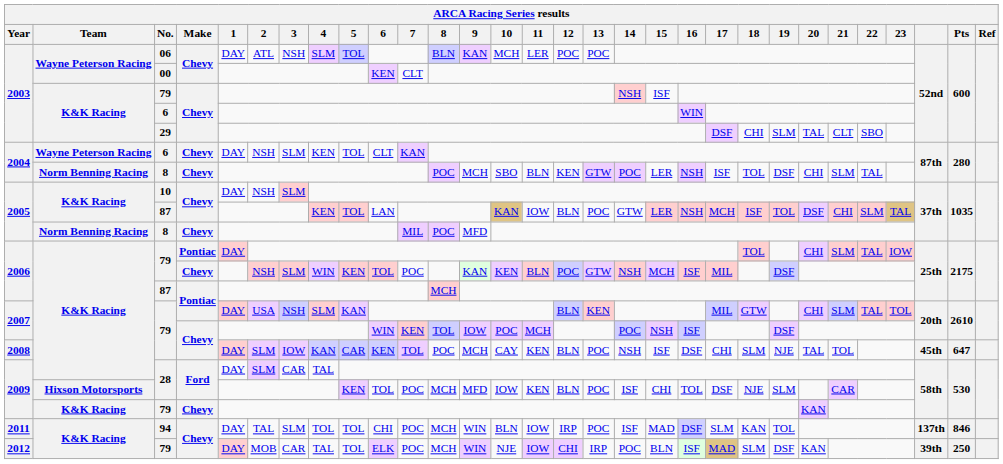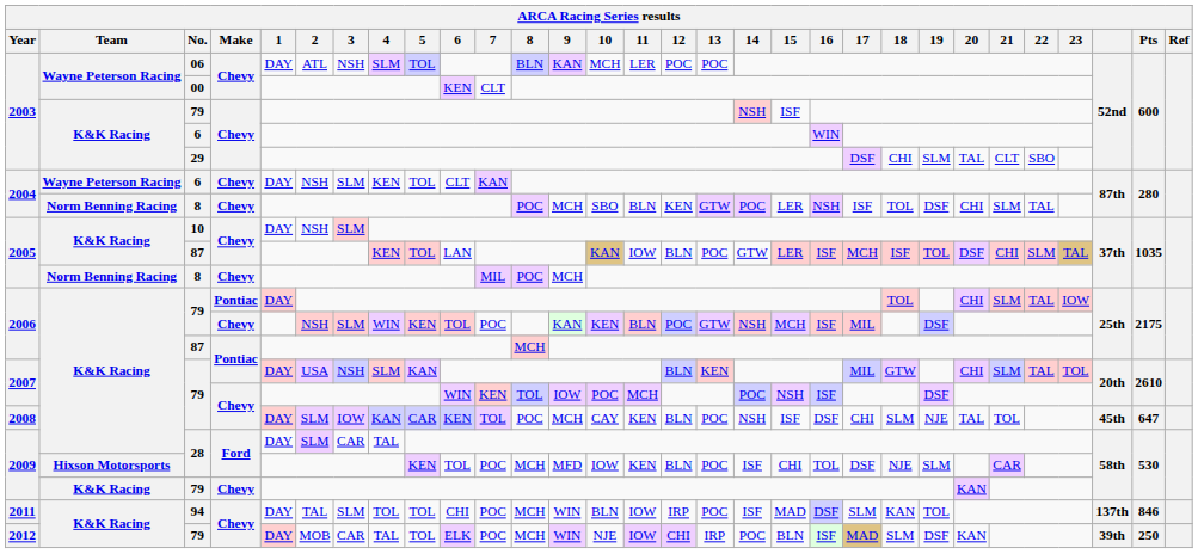 <table class="wikitable" style="text-align:center; font-size:75%">
 <tr>
 <th colspan=48><a href='#'>ARCA Racing Series</a> results</th>
 </tr>
 <tr>
 <th>Year</th>
 <th>Team</th>
 <th>No.</th>
 <th>Make</th>
 <th>1</th>
 <th>2</th>
 <th>3</th>
 <th>4</th>
 <th>5</th>
 <th>6</th>
 <th>7</th>
 <th>8</th>
 <th>9</th>
 <th>10</th>
 <th>11</th>
 <th>12</th>
 <th>13</th>
 <th>14</th>
 <th>15</th>
 <th>16</th>
 <th>17</th>
 <th>18</th>
 <th>19</th>
 <th>20</th>
 <th>21</th>
 <th>22</th>
 <th>23</th>
 <th></th>
 <th>Pts</th>
 <th>Ref</th>
 </tr>
 <tr>
 <th rowspan=5><a href='#'>2003</a></th>
 <th rowspan=2><a href='#'>Wayne Peterson Racing</a></th>
 <th>06</th>
 <th rowspan=2><a href='#'>Chevy</a></th>
 <td><a href='#'>DAY</a></td>
 <td><a href='#'>ATL</a></td>
 <td><a href='#'>NSH</a></td>
 <td style="background:#EFCFFF;"><a href='#'>SLM</a><br></td>
 <td style="background:#CFCFFF;"><a href='#'>TOL</a><br></td>
 <td colspan=2></td>
 <td style="background:#CFCFFF;"><a href='#'>BLN</a><br></td>
 <td style="background:#EFCFFF;"><a href='#'>KAN</a><br></td>
 <td><a href='#'>MCH</a></td>
 <td><a href='#'>LER</a></td>
 <td><a href='#'>POC</a></td>
 <td><a href='#'>POC</a></td>
 <td colspan=10></td>
 <th rowspan=5>52nd</th>
 <th rowspan=5>600</th>
 <th rowspan=5></th>
 </tr>
 <tr>
 <th>00</th>
 <td colspan=5></td>
 <td style="background:#EFCFFF;"><a href='#'>KEN</a><br></td>
 <td><a href='#'>CLT</a></td>
 <td colspan=16></td>
 </tr>
 <tr>
 <th rowspan=3><a href='#'>K&K Racing</a></th>
 <th>79</th>
 <th rowspan=3><a href='#'>Chevy</a></th>
 <td colspan=13></td>
 <td style="background:#FFCFCF;"><a href='#'>NSH</a><br></td>
 <td><a href='#'>ISF</a></td>
 <td colspan=8></td>
 </tr>
 <tr>
 <th>6</th>
 <td colspan=15></td>
 <td style="background:#EFCFFF;"><a href='#'>WIN</a><br></td>
 <td colspan=7></td>
 </tr>
 <tr>
 <th>29</th>
 <td colspan=16></td>
 <td style="background:#EFCFFF;"><a href='#'>DSF</a><br></td>
 <td><a href='#'>CHI</a></td>
 <td><a href='#'>SLM</a></td>
 <td><a href='#'>TAL</a></td>
 <td><a href='#'>CLT</a></td>
 <td><a href='#'>SBO</a></td>
 </tr>
 <tr>
 <th rowspan=2><a href='#'>2004</a></th>
 <th><a href='#'>Wayne Peterson Racing</a></th>
 <th>6</th>
 <th><a href='#'>Chevy</a></th>
 <td><a href='#'>DAY</a></td>
 <td><a href='#'>NSH</a></td>
 <td><a href='#'>SLM</a></td>
 <td><a href='#'>KEN</a></td>
 <td><a href='#'>TOL</a></td>
 <td><a href='#'>CLT</a></td>
 <td style="background:#EFCFFF;"><a href='#'>KAN</a><br></td>
 <td colspan=16></td>
 <th rowspan=2>87th</th>
 <th rowspan=2>280</th>
 <th rowspan=2></th>
 </tr>
 <tr>
 <th><a href='#'>Norm Benning Racing</a></th>
 <th>8</th>
 <th><a href='#'>Chevy</a></th>
 <td colspan=7></td>
 <td style="background:#EFCFFF;"><a href='#'>POC</a><br></td>
 <td><a href='#'>MCH</a></td>
 <td><a href='#'>SBO</a></td>
 <td><a href='#'>BLN</a></td>
 <td><a href='#'>KEN</a></td>
 <td style="background:#EFCFFF;"><a href='#'>GTW</a><br></td>
 <td style="background:#EFCFFF;"><a href='#'>POC</a><br></td>
 <td><a href='#'>LER</a></td>
 <td style="background:#EFCFFF;"><a href='#'>NSH</a><br></td>
 <td><a href='#'>ISF</a></td>
 <td><a href='#'>TOL</a></td>
 <td><a href='#'>DSF</a></td>
 <td><a href='#'>CHI</a></td>
 <td><a href='#'>SLM</a></td>
 <td><a href='#'>TAL</a></td>
 </tr>
 <tr>
 <th rowspan=3><a href='#'>2005</a></th>
 <th rowspan=2><a href='#'>K&K Racing</a></th>
 <th>10</th>
 <th rowspan=2><a href='#'>Chevy</a></th>
 <td><a href='#'>DAY</a></td>
 <td><a href='#'>NSH</a></td>
 <td style="background:#FFCFCF;"><a href='#'>SLM</a><br></td>
 <td colspan=20></td>
 <th rowspan=3>37th</th>
 <th rowspan=3>1035</th>
 <th rowspan=3></th>
 </tr>
 <tr>
 <th>87</th>
 <td colspan=3></td>
 <td style="background:#FFCFCF;"><a href='#'>KEN</a><br></td>
 <td style="background:#FFCFCF;"><a href='#'>TOL</a><br></td>
 <td><a href='#'>LAN</a></td>
 <td colspan=3></td>
 <td style="background:#DFC484;"><a href='#'>KAN</a><br></td>
 <td><a href='#'>IOW</a></td>
 <td><a href='#'>BLN</a></td>
 <td><a href='#'>POC</a></td>
 <td><a href='#'>GTW</a></td>
 <td style="background:#FFCFCF;"><a href='#'>LER</a><br></td>
-<td style="background:#FFCFCF;"><a href='#'>NSH</a><br></td>
+<td style="background:#FFCFCF;"><a href='#'>ISF</a><br></td>
 <td style="background:#FFCFCF;"><a href='#'>MCH</a><br></td>
 <td style="background:#FFCFCF;"><a href='#'>ISF</a><br></td>
 <td style="background:#FFCFCF;"><a href='#'>TOL</a><br></td>
 <td style="background:#EFCFFF;"><a href='#'>DSF</a><br></td>
 <td style="background:#FFCFCF;"><a href='#'>CHI</a><br></td>
 <td style="background:#FFCFCF;"><a href='#'>SLM</a><br></td>
 <td style="background:#DFC484;"><a href='#'>TAL</a><br></td>
 </tr>
 <tr>
 <th><a href='#'>Norm Benning Racing</a></th>
 <th>8</th>
 <th><a href='#'>Chevy</a></th>
 <td colspan=6></td>
 <td style="background:#EFCFFF;"><a href='#'>MIL</a><br></td>
 <td style="background:#EFCFFF;"><a href='#'>POC</a><br></td>
-<td><a href='#'>MFD</a></td>
+<td><a href='#'>MCH</a></td>
 <td colspan=14></td>
 </tr>
 <tr>
 <th rowspan=3><a href='#'>2006</a></th>
 <th rowspan=7><a href='#'>K&K Racing</a></th>
 <th rowspan=2>79</th>
 <th><a href='#'>Pontiac</a></th>
 <td style="background:#FFCFCF;"><a href='#'>DAY</a><br></td>
 <td colspan=16></td>
 <td style="background:#FFCFCF;"><a href='#'>TOL</a><br></td>
 <td></td>
 <td style="background:#EFCFFF;"><a href='#'>CHI</a><br></td>
 <td style="background:#FFCFCF;"><a href='#'>SLM</a><br></td>
 <td style="background:#FFCFCF;"><a href='#'>TAL</a><br></td>
 <td style="background:#FFCFCF;"><a href='#'>IOW</a><br></td>
 <th rowspan=3>25th</th>
 <th rowspan=3>2175</th>
 <th rowspan=3></th>
 </tr>
 <tr>
 <th><a href='#'>Chevy</a></th>
 <td></td>
 <td style="background:#FFCFCF;"><a href='#'>NSH</a><br></td>
 <td style="background:#FFCFCF;"><a href='#'>SLM</a><br></td>
 <td style="background:#EFCFFF;"><a href='#'>WIN</a><br></td>
 <td style="background:#FFCFCF;"><a href='#'>KEN</a><br></td>
 <td style="background:#FFCFCF;"><a href='#'>TOL</a><br></td>
 <td><a href='#'>POC</a></td>
 <td></td>
 <td style="background:#DFFFDF;"><a href='#'>KAN</a><br></td>
 <td style="background:#EFCFFF;"><a href='#'>KEN</a><br></td>
 <td style="background:#FFCFCF;"><a href='#'>BLN</a><br></td>
 <td style="background:#CFCFFF;"><a href='#'>POC</a><br></td>
 <td style="background:#EFCFFF;"><a href='#'>GTW</a><br></td>
 <td style="background:#FFCFCF;"><a href='#'>NSH</a><br></td>
 <td style="background:#EFCFFF;"><a href='#'>MCH</a><br></td>
 <td style="background:#FFCFCF;"><a href='#'>ISF</a><br></td>
 <td style="background:#FFCFCF;"><a href='#'>MIL</a><br></td>
 <td></td>
 <td style="background:#CFCFFF;"><a href='#'>DSF</a><br></td>
 <td colspan=4></td>
 </tr>
 <tr>
 <th>87</th>
 <th rowspan=2><a href='#'>Pontiac</a></th>
 <td colspan=7></td>
 <td style="background:#FFCFCF;"><a href='#'>MCH</a><br></td>
 <td colspan=15></td>
 </tr>
 <tr>
 <th rowspan=2><a href='#'>2007</a></th>
 <th rowspan=3>79</th>
 <td style="background:#FFCFCF;"><a href='#'>DAY</a><br></td>
 <td style="background:#EFCFFF;"><a href='#'>USA</a><br></td>
 <td style="background:#CFCFFF;"><a href='#'>NSH</a><br></td>
 <td style="background:#FFCFCF;"><a href='#'>SLM</a><br></td>
 <td style="background:#EFCFFF;"><a href='#'>KAN</a><br></td>
 <td colspan=6></td>
 <td style="background:#CFCFFF;"><a href='#'>BLN</a><br></td>
 <td style="background:#FFCFCF;"><a href='#'>KEN</a><br></td>
 <td colspan=3></td>
 <td style="background:#CFCFFF;"><a href='#'>MIL</a><br></td>
 <td style="background:#EFCFFF;"><a href='#'>GTW</a><br></td>
 <td></td>
 <td style="background:#EFCFFF;"><a href='#'>CHI</a><br></td>
 <td style="background:#CFCFFF;"><a href='#'>SLM</a><br></td>
 <td style="background:#FFCFCF;"><a href='#'>TAL</a><br></td>
 <td style="background:#FFCFCF;"><a href='#'>TOL</a><br></td>
 <th rowspan=2>20th</th>
 <th rowspan=2>2610</th>
 <th rowspan=2></th>
 </tr>
 <tr>
 <th rowspan=2><a href='#'>Chevy</a></th>
 <td colspan=5></td>
 <td style="background:#EFCFFF;"><a href='#'>WIN</a><br></td>
 <td style="background:#FFCFCF;"><a href='#'>KEN</a><br></td>
 <td style="background:#CFCFFF;"><a href='#'>TOL</a><br></td>
 <td style="background:#EFCFFF;"><a href='#'>IOW</a><br></td>
 <td style="background:#EFCFFF;"><a href='#'>POC</a><br></td>
 <td style="background:#EFCFFF;"><a href='#'>MCH</a><br></td>
 <td colspan=2></td>
 <td style="background:#CFCFFF;"><a href='#'>POC</a><br></td>
 <td style="background:#EFCFFF;"><a href='#'>NSH</a><br></td>
 <td style="background:#CFCFFF;"><a href='#'>ISF</a><br></td>
 <td colspan=2></td>
 <td style="background:#EFCFFF;"><a href='#'>DSF</a><br></td>
 <td colspan=4></td>
 </tr>
 <tr>
 <th><a href='#'>2008</a></th>
 <td style="background:#FFCFCF;"><a href='#'>DAY</a><br></td>
 <td style="background:#EFCFFF;"><a href='#'>SLM</a><br></td>
 <td style="background:#EFCFFF;"><a href='#'>IOW</a><br></td>
 <td style="background:#CFCFFF;"><a href='#'>KAN</a><br></td>
 <td style="background:#CFCFFF;"><a href='#'>CAR</a><br></td>
 <td style="background:#CFCFFF;"><a href='#'>KEN</a><br></td>
 <td style="background:#EFCFFF;"><a href='#'>TOL</a><br></td>
 <td><a href='#'>POC</a></td>
 <td><a href='#'>MCH</a></td>
 <td><a href='#'>CAY</a></td>
 <td><a href='#'>KEN</a></td>
 <td><a href='#'>BLN</a></td>
 <td><a href='#'>POC</a></td>
 <td><a href='#'>NSH</a></td>
 <td><a href='#'>ISF</a></td>
 <td><a href='#'>DSF</a></td>
 <td><a href='#'>CHI</a></td>
 <td><a href='#'>SLM</a></td>
 <td><a href='#'>NJE</a></td>
 <td><a href='#'>TAL</a></td>
 <td><a href='#'>TOL</a></td>
 <td colspan=2></td>
 <th>45th</th>
 <th>647</th>
 <th></th>
 </tr>
 <tr>
 <th rowspan=3><a href='#'>2009</a></th>
 <th rowspan=2>28</th>
 <th rowspan=2><a href='#'>Ford</a></th>
 <td><a href='#'>DAY</a></td>
 <td style="background:#EFCFFF;"><a href='#'>SLM</a><br></td>
 <td><a href='#'>CAR</a></td>
 <td><a href='#'>TAL</a></td>
 <td colspan=19></td>
 <th rowspan=3>58th</th>
 <th rowspan=3>530</th>
 <th rowspan=3></th>
 </tr>
 <tr>
 <th><a href='#'>Hixson Motorsports</a></th>
 <td colspan=4></td>
 <td style="background:#EFCFFF;"><a href='#'>KEN</a><br></td>
 <td><a href='#'>TOL</a></td>
 <td><a href='#'>POC</a></td>
 <td><a href='#'>MCH</a></td>
 <td><a href='#'>MFD</a></td>
 <td><a href='#'>IOW</a></td>
 <td><a href='#'>KEN</a></td>
 <td><a href='#'>BLN</a></td>
 <td><a href='#'>POC</a></td>
 <td><a href='#'>ISF</a></td>
 <td><a href='#'>CHI</a></td>
 <td><a href='#'>TOL</a></td>
 <td><a href='#'>DSF</a></td>
 <td><a href='#'>NJE</a></td>
 <td><a href='#'>SLM</a></td>
 <td></td>
 <td style="background:#EFCFFF;"><a href='#'>CAR</a><br></td>
 <td colspan=2></td>
 </tr>
 <tr>
 <th><a href='#'>K&K Racing</a></th>
 <th>79</th>
 <th><a href='#'>Chevy</a></th>
 <td colspan=19></td>
 <td style="background:#EFCFFF;"><a href='#'>KAN</a><br></td>
 <td colspan=3></td>
 </tr>
 <tr>
 <th><a href='#'>2011</a></th>
 <th rowspan=2><a href='#'>K&K Racing</a></th>
 <th>94</th>
 <th rowspan=2><a href='#'>Chevy</a></th>
 <td><a href='#'>DAY</a></td>
 <td><a href='#'>TAL</a></td>
 <td><a href='#'>SLM</a></td>
 <td><a href='#'>TOL</a></td>
 <td><a href='#'>TOL</a></td>
 <td><a href='#'>CHI</a></td>
 <td><a href='#'>POC</a></td>
 <td><a href='#'>MCH</a></td>
 <td><a href='#'>WIN</a></td>
 <td><a href='#'>BLN</a></td>
 <td><a href='#'>IOW</a></td>
 <td><a href='#'>IRP</a></td>
 <td><a href='#'>POC</a></td>
 <td><a href='#'>ISF</a></td>
 <td><a href='#'>MAD</a></td>
 <td style="background:#CFCFFF;"><a href='#'>DSF</a><br></td>
 <td><a href='#'>SLM</a></td>
 <td><a href='#'>KAN</a></td>
 <td><a href='#'>TOL</a></td>
 <td colspan=4></td>
 <th>137th</th>
 <th>846</th>
 <th></th>
 </tr>
 <tr>
 <th><a href='#'>2012</a></th>
 <th>79</th>
 <td style="background:#FFCFCF;"><a href='#'>DAY</a><br></td>
 <td><a href='#'>MOB</a></td>
 <td><a href='#'>CAR</a></td>
 <td><a href='#'>TAL</a></td>
 <td><a href='#'>TOL</a></td>
 <td style="background:#EFCFFF;"><a href='#'>ELK</a><br></td>
 <td><a href='#'>POC</a></td>
 <td><a href='#'>MCH</a></td>
 <td style="background:#EFCFFF;"><a href='#'>WIN</a><br></td>
 <td><a href='#'>NJE</a></td>
 <td style="background:#EFCFFF;"><a href='#'>IOW</a><br></td>
 <td style="background:#EFCFFF;"><a href='#'>CHI</a><br></td>
 <td><a href='#'>IRP</a></td>
 <td><a href='#'>POC</a></td>
 <td><a href='#'>BLN</a></td>
 <td style="background:#DFFFDF;"><a href='#'>ISF</a><br></td>
 <td style="background:#DFC484;"><a href='#'>MAD</a><br></td>
 <td><a href='#'>SLM</a></td>
 <td><a href='#'>DSF</a></td>
 <td><a href='#'>KAN</a></td>
 <td colspan=3></td>
 <th>39th</th>
 <th>250</th>
 <th></th>
 </tr>
 </table>
